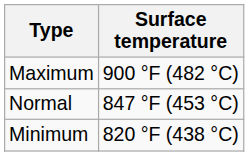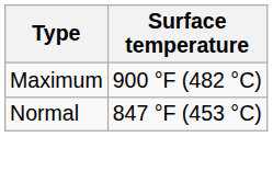 <table class="wikitable floatleft" style="font-size: 100%; margin-right: 1em;">
 <tr>
 <th>Type</th>
 <th>Surface<br>temperature</th>
 </tr>
 <tr>
 <td>Maximum</td>
 <td>900 °F (482 °C)</td>
 </tr>
 <tr>
 <td>Normal</td>
 <td>847 °F (453 °C)</td>
 </tr>
-<tr>
-<td>Minimum</td>
-<td>820 °F (438 °C)</td>
-</tr>
 </table>
